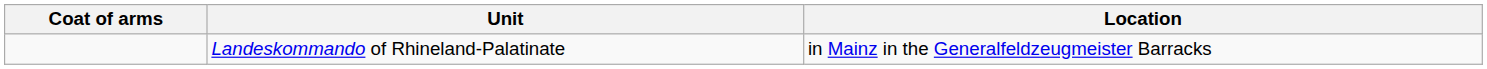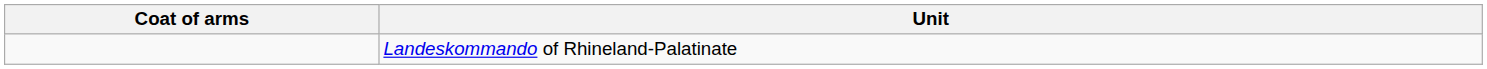 <table class="wikitable sortable" width="100%">
 <tr class="hintergrundfarbe7">
 <th class="unsortable">Coat of arms</th>
 <th>Unit</th>
-<th>Location</th>
 </tr>
 <tr>
 <td align="center"></td>
 <td><em><a href='#'>Landeskommando</a></em> of Rhineland-Palatinate</td>
-<td>in <a href='#'>Mainz</a> in the <a href='#'>Generalfeldzeugmeister</a> Barracks</td>
 </tr>
 </table>
